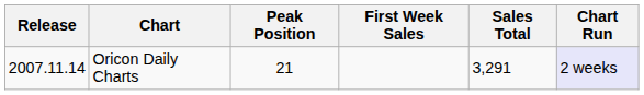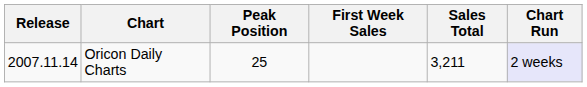 <table class="wikitable" width="650px">
 <tr>
 <th>Release</th>
 <th>Chart</th>
 <th>Peak Position</th>
 <th>First Week Sales</th>
 <th>Sales Total</th>
 <th>Chart Run</th>
 </tr>
 <tr>
 <td rowspan="4">2007.11.14</td>
 <td>Oricon Daily Charts</td>
-<td align="center">21</td>
+<td align="center">25</td>
 <td></td>
-<td>3,291</td>
+<td>3,211</td>
 <td style="background: lavender;">2 weeks</td>
 </tr>
 </table>
